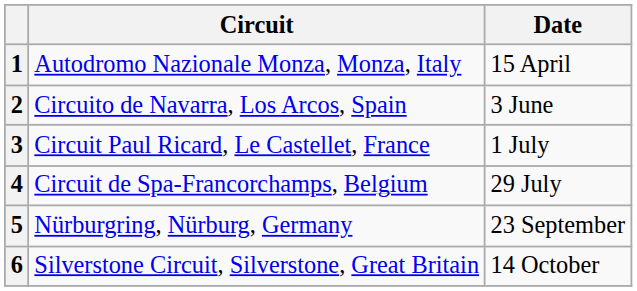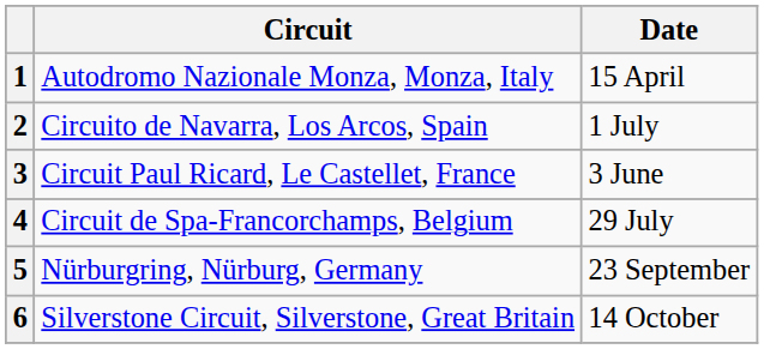 <table class="wikitable" style="font-size: 85%;">
 <tr>
 <th></th>
 <th>Circuit</th>
 <th>Date</th>
 </tr>
 <tr>
 <th>1</th>
 <td> <a href='#'>Autodromo Nazionale Monza</a>, <a href='#'>Monza</a>, <a href='#'>Italy</a></td>
 <td>15 April</td>
 </tr>
 <tr>
 <th>2</th>
 <td> <a href='#'>Circuito de Navarra</a>, <a href='#'>Los Arcos</a>, <a href='#'>Spain</a></td>
-<td>3 June</td>
+<td>1 July</td>
 </tr>
 <tr>
 <th>3</th>
 <td> <a href='#'>Circuit Paul Ricard</a>, <a href='#'>Le Castellet</a>, <a href='#'>France</a></td>
-<td>1 July</td>
+<td>3 June</td>
 </tr>
 <tr>
 <th>4</th>
 <td> <a href='#'>Circuit de Spa-Francorchamps</a>, <a href='#'>Belgium</a></td>
 <td>29 July</td>
 </tr>
 <tr>
 <th>5</th>
 <td> <a href='#'>Nürburgring</a>, <a href='#'>Nürburg</a>, <a href='#'>Germany</a></td>
 <td>23 September</td>
 </tr>
 <tr>
 <th>6</th>
 <td> <a href='#'>Silverstone Circuit</a>, <a href='#'>Silverstone</a>, <a href='#'>Great Britain</a></td>
 <td>14 October</td>
 </tr>
 </table>
